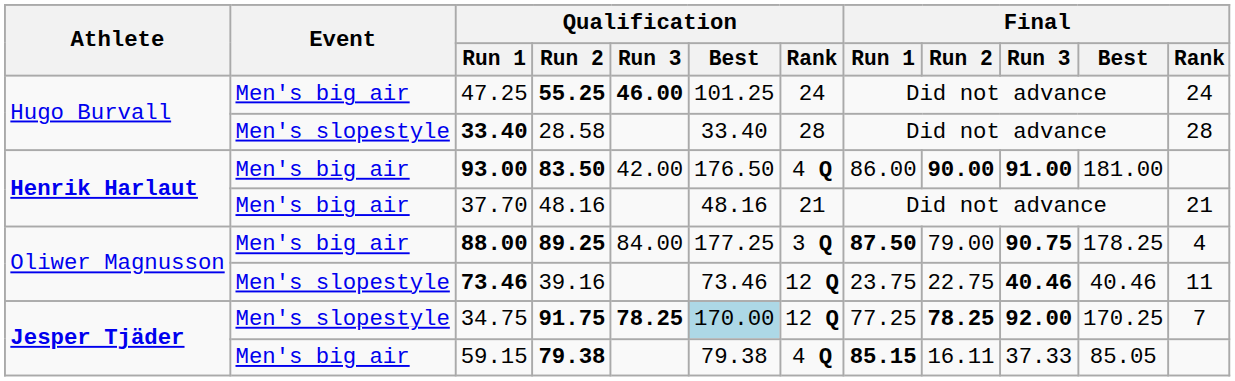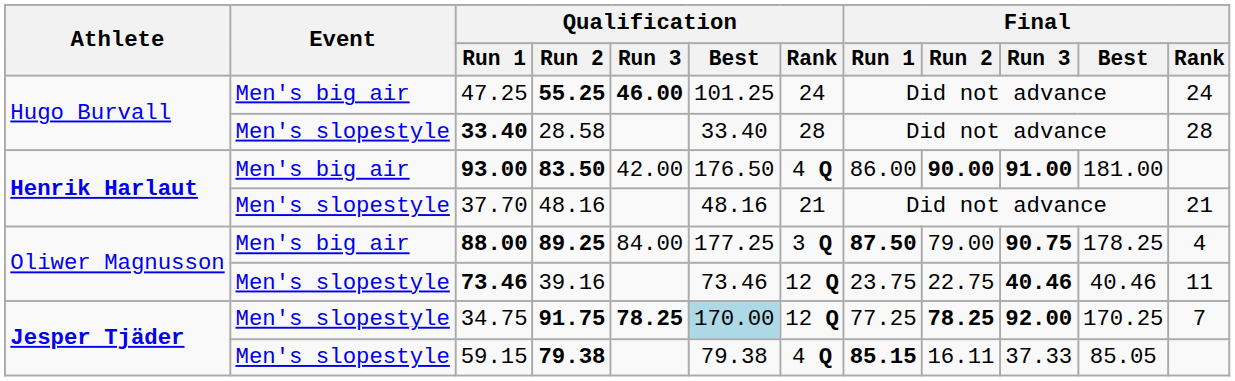 <table class="wikitable" style="font-size:90%">
 <tr>
 <th rowspan="2">Athlete</th>
 <th rowspan="2">Event</th>
 <th colspan="5">Qualification</th>
 <th colspan="5">Final</th>
 </tr>
 <tr style="font-size:95%">
 <th>Run 1</th>
 <th>Run 2</th>
 <th>Run 3</th>
 <th>Best</th>
 <th>Rank</th>
 <th>Run 1</th>
 <th>Run 2</th>
 <th>Run 3</th>
 <th>Best</th>
 <th>Rank</th>
 </tr>
 <tr align=center>
 <td align=left rowspan=2><a href='#'>Hugo Burvall</a></td>
 <td align=left><a href='#'>Men's big air</a></td>
 <td>47.25</td>
 <td><strong>55.25</strong></td>
 <td><strong>46.00</strong></td>
 <td>101.25</td>
 <td>24</td>
 <td colspan=4>Did not advance</td>
 <td>24</td>
 </tr>
 <tr align=center>
 <td align=left><a href='#'>Men's slopestyle</a></td>
 <td><strong>33.40</strong></td>
 <td>28.58</td>
 <td></td>
 <td>33.40</td>
 <td>28</td>
 <td colspan=4>Did not advance</td>
 <td>28</td>
 </tr>
 <tr align=center>
 <td align=left rowspan=2><strong><a href='#'>Henrik Harlaut</a></strong></td>
 <td align=left><a href='#'>Men's big air</a></td>
 <td><strong>93.00</strong></td>
 <td><strong>83.50</strong></td>
 <td>42.00</td>
 <td>176.50</td>
 <td>4 <strong>Q</strong></td>
 <td>86.00</td>
 <td><strong>90.00</strong></td>
 <td><strong>91.00</strong></td>
 <td>181.00</td>
 <td></td>
 </tr>
 <tr align=center>
-<td align=left><a href='#'>Men's big air</a></td>
+<td align=left><a href='#'>Men's slopestyle</a></td>
 <td>37.70</td>
 <td>48.16</td>
 <td></td>
 <td>48.16</td>
 <td>21</td>
 <td colspan=4>Did not advance</td>
 <td>21</td>
 </tr>
 <tr align=center>
 <td align=left rowspan=2><a href='#'>Oliwer Magnusson</a></td>
 <td align=left><a href='#'>Men's big air</a></td>
 <td><strong>88.00</strong></td>
 <td><strong>89.25</strong></td>
 <td>84.00</td>
 <td>177.25</td>
 <td>3 <strong>Q</strong></td>
 <td><strong>87.50</strong></td>
 <td>79.00</td>
 <td><strong>90.75</strong></td>
 <td>178.25</td>
 <td>4</td>
 </tr>
 <tr align=center>
 <td align=left><a href='#'>Men's slopestyle</a></td>
 <td><strong>73.46</strong></td>
 <td>39.16</td>
 <td></td>
 <td>73.46</td>
 <td>12 <strong>Q</strong></td>
 <td>23.75</td>
 <td>22.75</td>
 <td><strong>40.46</strong></td>
 <td>40.46</td>
 <td>11</td>
 </tr>
 <tr align=center>
 <td align=left rowspan=2><strong><a href='#'>Jesper Tjäder</a></strong></td>
 <td align=left><a href='#'>Men's slopestyle</a></td>
 <td>34.75</td>
 <td><strong>91.75</strong></td>
 <td><strong>78.25</strong></td>
 <td style="background: lightblue;">170.00</td>
 <td>12 <strong>Q</strong></td>
 <td>77.25</td>
 <td><strong>78.25</strong></td>
 <td><strong>92.00</strong></td>
 <td>170.25</td>
 <td>7</td>
 </tr>
 <tr align=center>
-<td align=left><a href='#'>Men's big air</a></td>
+<td align=left><a href='#'>Men's slopestyle</a></td>
 <td>59.15</td>
 <td><strong>79.38</strong></td>
 <td></td>
 <td>79.38</td>
 <td>4 <strong>Q</strong></td>
 <td><strong>85.15</strong></td>
 <td>16.11</td>
 <td>37.33</td>
 <td>85.05</td>
 <td></td>
 </tr>
 </table>
